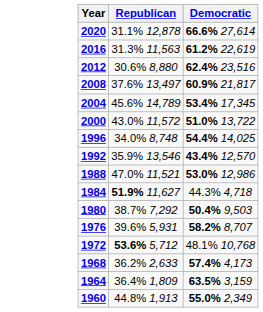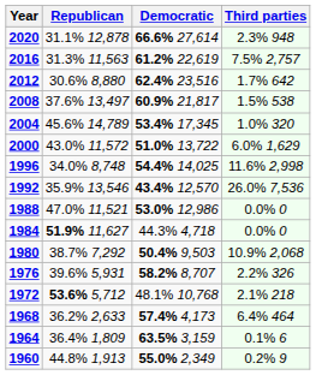 <table class="wikitable" style="float:right; font-size:95%;">
 <tr bgcolor=lightgrey>
 <th>Year</th>
 <th><a href='#'>Republican</a></th>
 <th><a href='#'>Democratic</a></th>
+<th><a href='#'>Third parties</a></th>
 </tr>
 <tr>
 <td style="text-align:center;" ><strong><a href='#'>2020</a></strong></td>
 <td style="text-align:center;" >31.1% <em>12,878</em></td>
 <td style="text-align:center;" ><strong>66.6%</strong> <em>27,614</em></td>
+<td style="text-align:center; background:honeyDew;">2.3% <em>948</em></td>
 </tr>
 <tr>
 <td style="text-align:center;" ><strong><a href='#'>2016</a></strong></td>
 <td style="text-align:center;" >31.3% <em>11,563</em></td>
 <td style="text-align:center;" ><strong>61.2%</strong> <em>22,619</em></td>
+<td style="text-align:center; background:honeyDew;">7.5% <em>2,757</em></td>
 </tr>
 <tr>
 <td style="text-align:center;" ><strong><a href='#'>2012</a></strong></td>
 <td style="text-align:center;" >30.6% <em>8,880</em></td>
 <td style="text-align:center;" ><strong>62.4%</strong> <em>23,516</em></td>
+<td style="text-align:center; background:honeyDew;">1.7% <em>642</em></td>
 </tr>
 <tr>
 <td style="text-align:center;" ><strong><a href='#'>2008</a></strong></td>
 <td style="text-align:center;" >37.6% <em>13,497</em></td>
 <td style="text-align:center;" ><strong>60.9%</strong> <em>21,817</em></td>
+<td style="text-align:center; background:honeyDew;">1.5% <em>538</em></td>
 </tr>
 <tr>
 <td style="text-align:center;" ><strong><a href='#'>2004</a></strong></td>
 <td style="text-align:center;" >45.6% <em>14,789</em></td>
 <td style="text-align:center;" ><strong>53.4%</strong> <em>17,345</em></td>
+<td style="text-align:center; background:honeyDew;">1.0% <em>320</em></td>
 </tr>
 <tr>
 <td style="text-align:center;" ><strong><a href='#'>2000</a></strong></td>
 <td style="text-align:center;" >43.0% <em>11,572</em></td>
 <td style="text-align:center;" ><strong>51.0%</strong> <em>13,722</em></td>
+<td style="text-align:center; background:honeyDew;">6.0% <em>1,629</em></td>
 </tr>
 <tr>
 <td style="text-align:center;" ><strong><a href='#'>1996</a></strong></td>
 <td style="text-align:center;" >34.0% <em>8,748</em></td>
 <td style="text-align:center;" ><strong>54.4%</strong> <em>14,025</em></td>
+<td style="text-align:center; background:honeyDew;">11.6% <em>2,998</em></td>
 </tr>
 <tr>
 <td style="text-align:center;" ><strong><a href='#'>1992</a></strong></td>
 <td style="text-align:center;" >35.9% <em>13,546</em></td>
 <td style="text-align:center;" ><strong>43.4%</strong> <em>12,570</em></td>
+<td style="text-align:center; background:honeyDew;">26.0% <em>7,536</em></td>
 </tr>
 <tr>
 <td style="text-align:center;" ><strong><a href='#'>1988</a></strong></td>
 <td style="text-align:center;" >47.0% <em>11,521</em></td>
 <td style="text-align:center;" ><strong>53.0%</strong> <em>12,986</em></td>
+<td style="text-align:center; background:honeyDew;">0.0% <em>0</em></td>
 </tr>
 <tr>
 <td style="text-align:center;" ><strong><a href='#'>1984</a></strong></td>
 <td style="text-align:center;" ><strong>51.9%</strong> <em>11,627</em></td>
 <td style="text-align:center;" >44.3% <em>4,718</em></td>
+<td style="text-align:center; background:honeyDew;">0.0% <em>0</em></td>
 </tr>
 <tr>
 <td style="text-align:center;" ><strong><a href='#'>1980</a></strong></td>
 <td style="text-align:center;" >38.7% <em>7,292</em></td>
 <td style="text-align:center;" ><strong>50.4%</strong> <em>9,503</em></td>
+<td style="text-align:center; background:honeyDew;">10.9% <em>2,068</em></td>
 </tr>
 <tr>
 <td style="text-align:center;" ><strong><a href='#'>1976</a></strong></td>
 <td style="text-align:center;" >39.6% <em>5,931</em></td>
 <td style="text-align:center;" ><strong>58.2%</strong> <em>8,707</em></td>
+<td style="text-align:center; background:honeyDew;">2.2% <em>326</em></td>
 </tr>
 <tr>
 <td style="text-align:center;" ><strong><a href='#'>1972</a></strong></td>
 <td style="text-align:center;" ><strong>53.6%</strong> <em>5,712</em></td>
 <td style="text-align:center;" >48.1% <em>10,768</em></td>
+<td style="text-align:center; background:honeyDew;">2.1% <em>218</em></td>
 </tr>
 <tr>
 <td style="text-align:center;" ><strong><a href='#'>1968</a></strong></td>
 <td style="text-align:center;" >36.2% <em>2,633</em></td>
 <td style="text-align:center;" ><strong>57.4%</strong> <em>4,173</em></td>
+<td style="text-align:center; background:honeyDew;">6.4% <em>464</em></td>
 </tr>
 <tr>
 <td style="text-align:center;" ><strong><a href='#'>1964</a></strong></td>
 <td style="text-align:center;" >36.4% <em>1,809</em></td>
 <td style="text-align:center;" ><strong>63.5%</strong> <em>3,159</em></td>
+<td style="text-align:center; background:honeyDew;">0.1% <em>6</em></td>
 </tr>
 <tr>
 <td style="text-align:center;" ><strong><a href='#'>1960</a></strong></td>
 <td style="text-align:center;" >44.8% <em>1,913</em></td>
 <td style="text-align:center;" ><strong>55.0%</strong> <em>2,349</em></td>
+<td style="text-align:center; background:honeyDew;">0.2% <em>9</em></td>
 </tr>
 </table>
